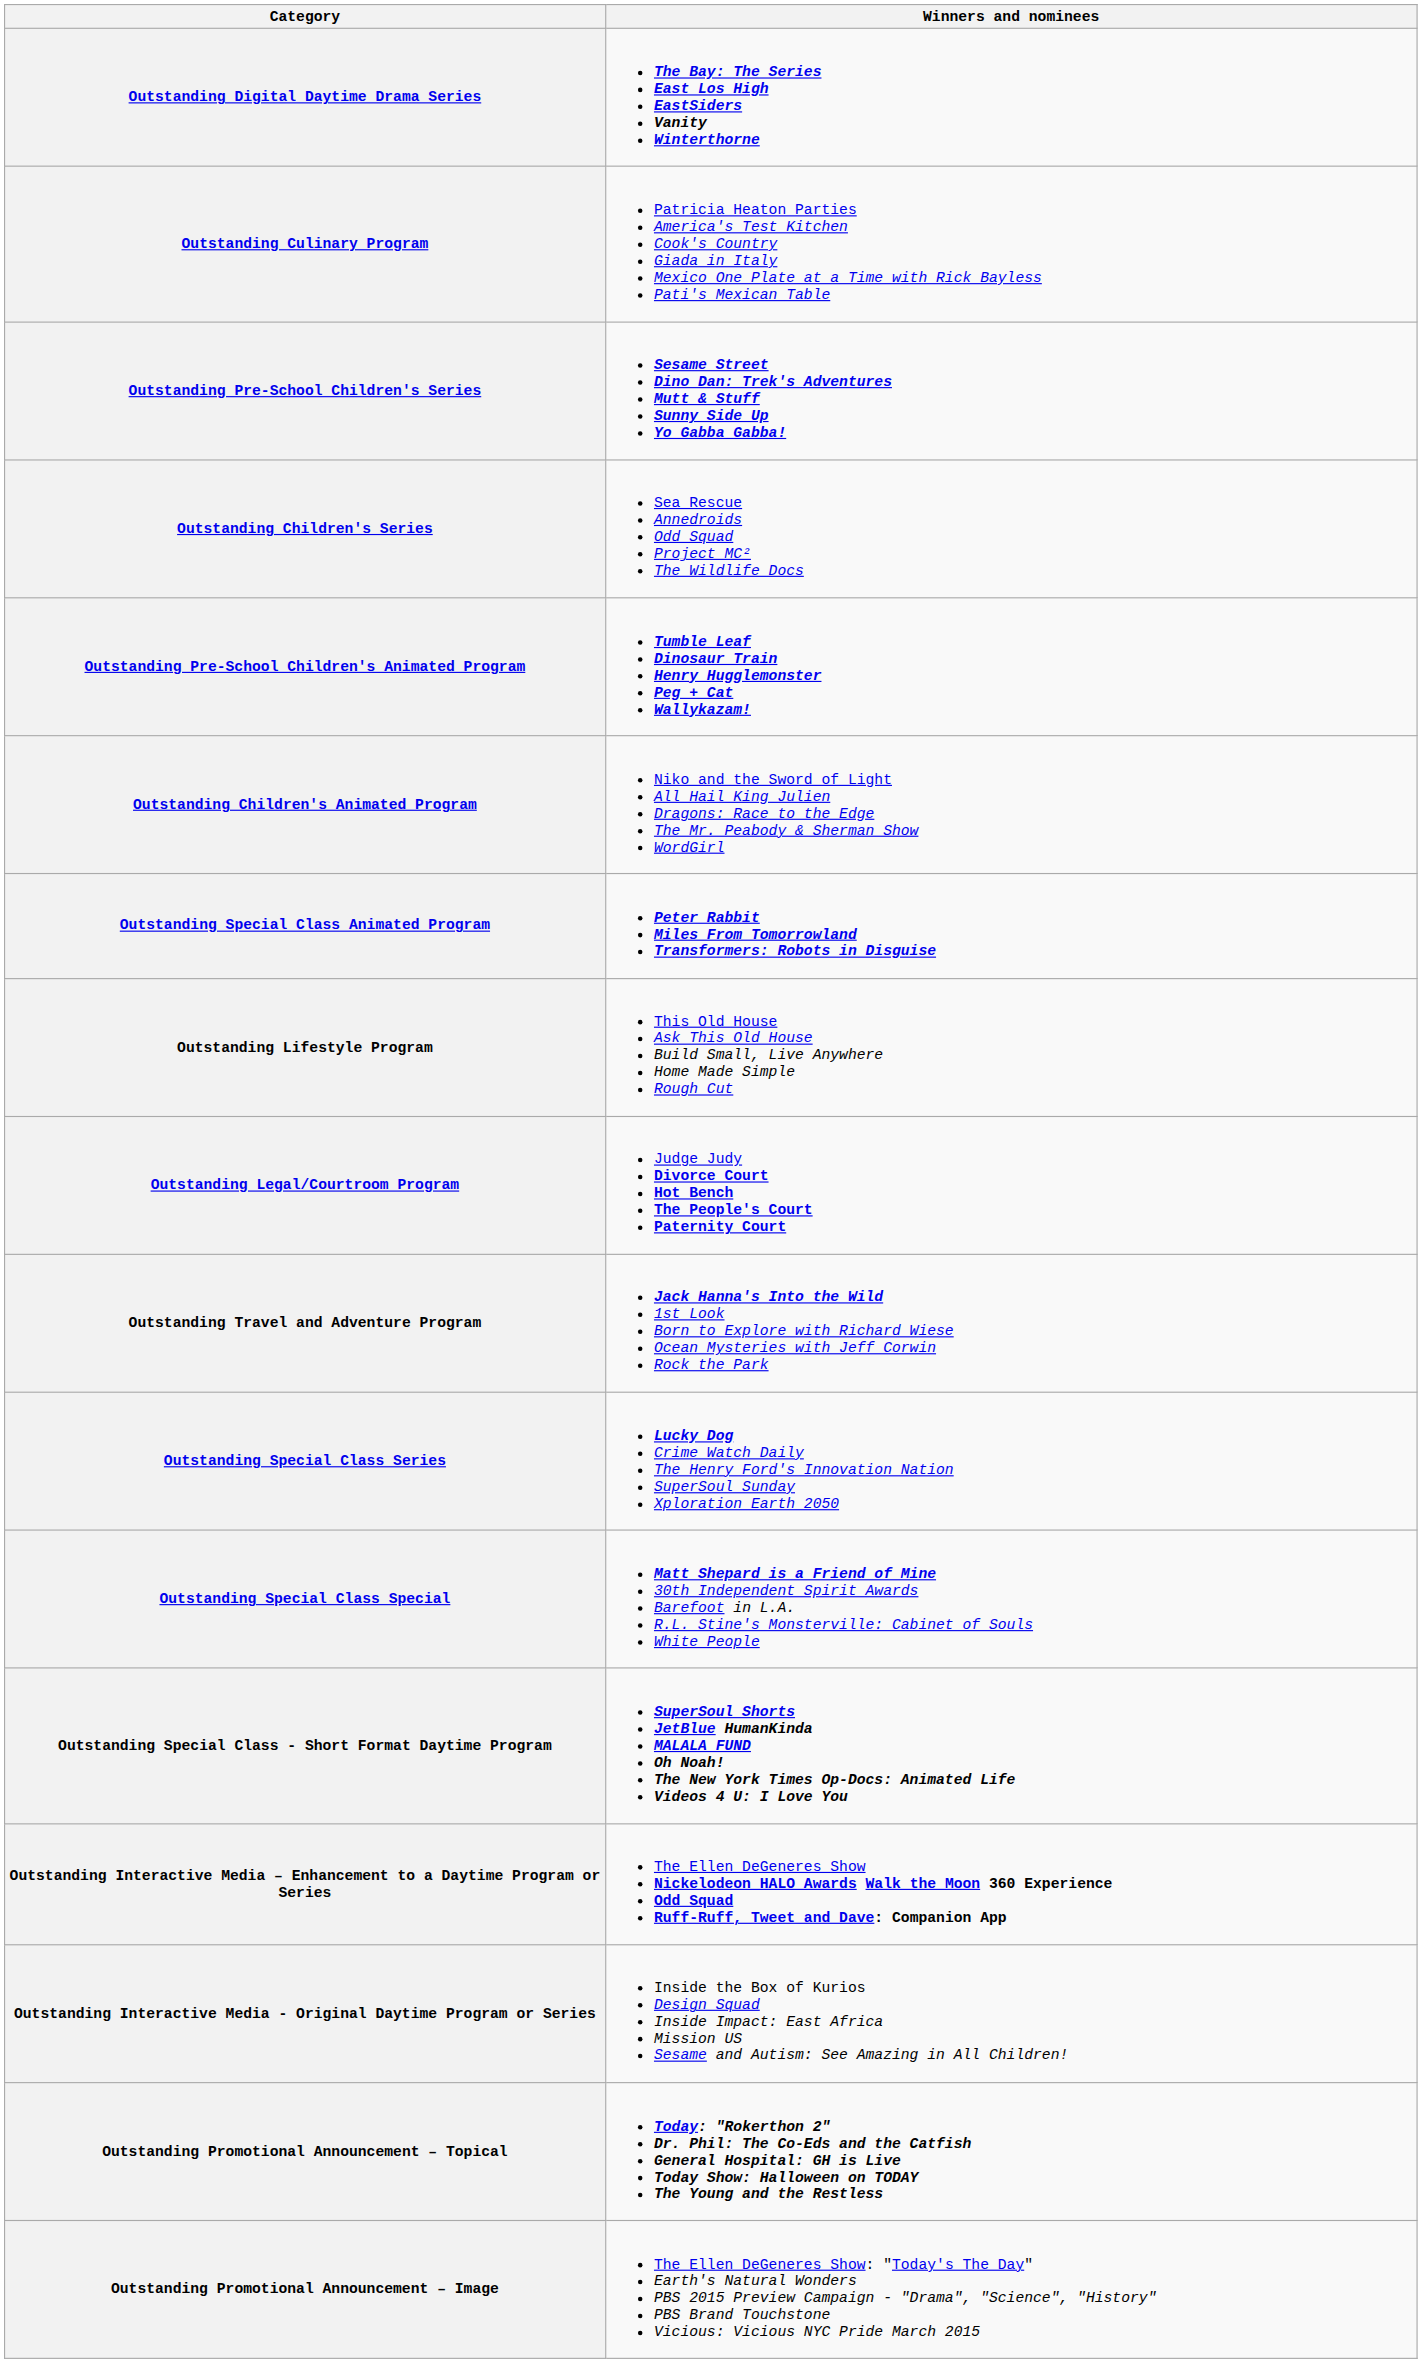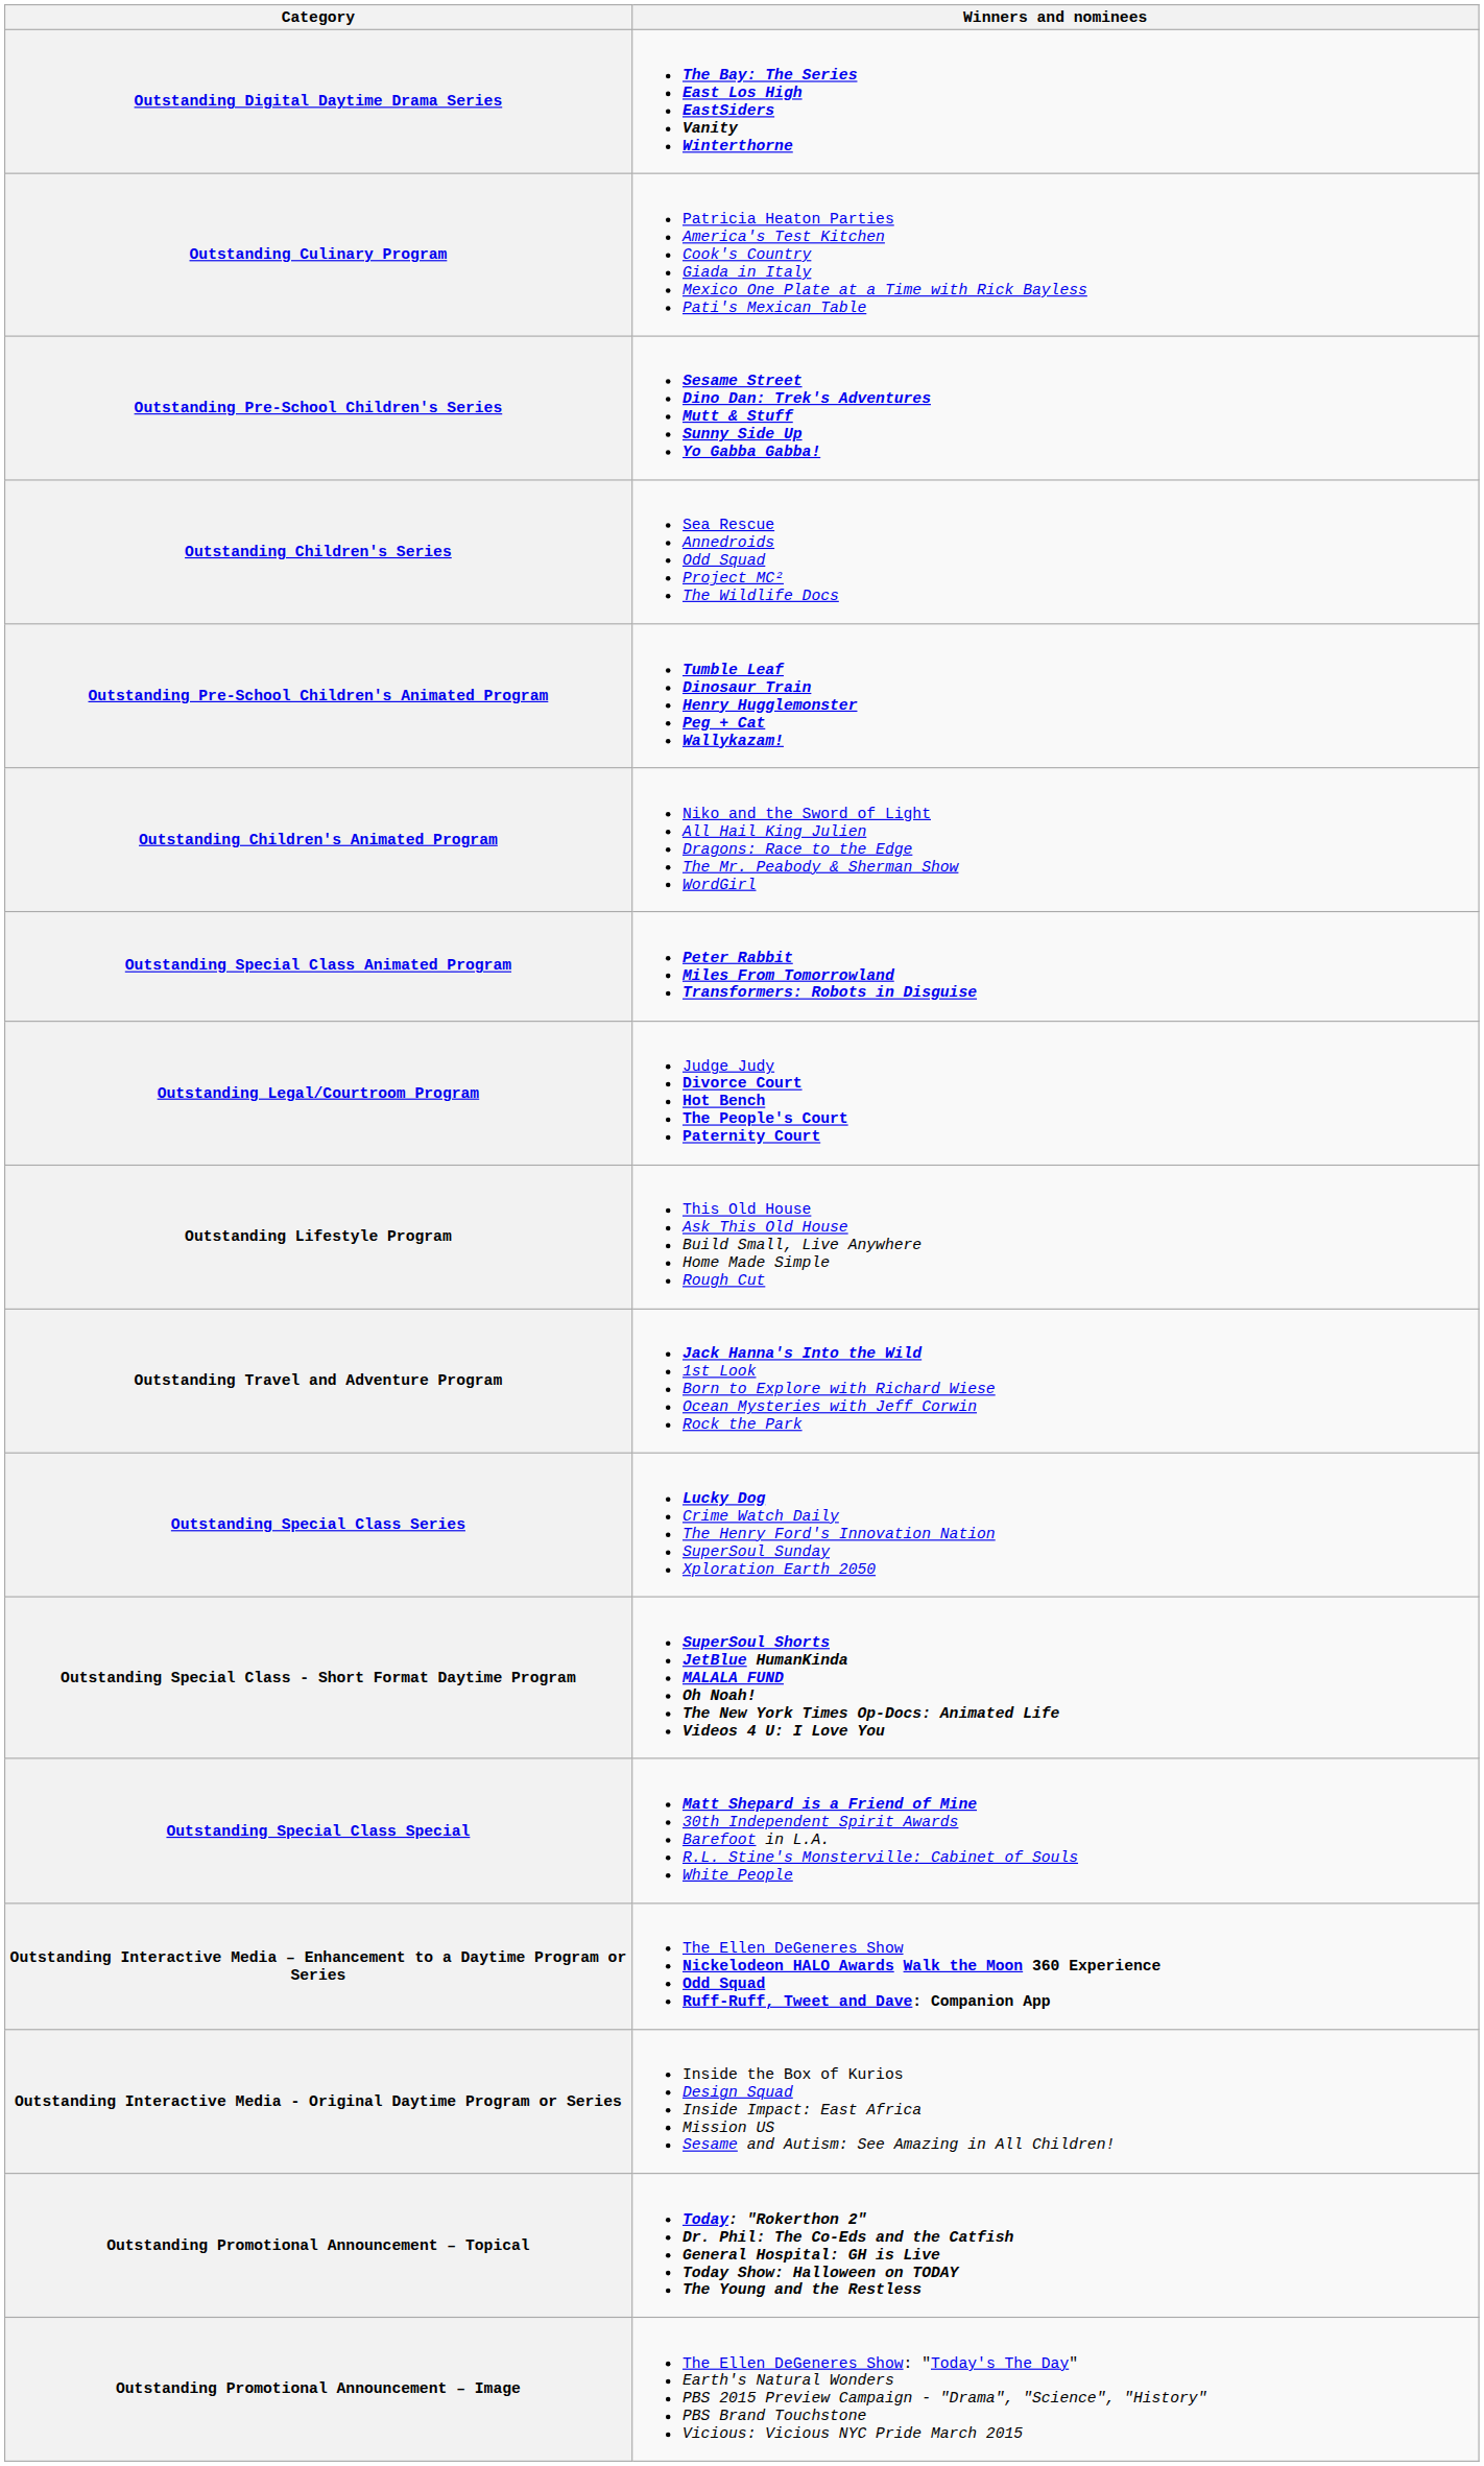 <table class="wikitable sortable">
 <tr>
 <th scope="col" width="37%">Category</th>
 <th scope="col" width="50%">Winners and nominees</th>
 </tr>
 <tr>
 <th scope="row"><a href='#'>Outstanding Digital Daytime Drama Series</a></th>
 <td><br><ul><li><strong><em><a href='#'>The Bay: The Series</a><em> <strong></li><li></em><a href='#'>East Los High</a><em> </li><li></em><a href='#'>EastSiders</a><em> </li><li></em>Vanity<em> </li><li></em><a href='#'>Winterthorne</a><em> </li></ul></td>
 </tr>
 <tr>
 <th scope="row"><a href='#'>Outstanding Culinary Program</a></th>
 <td><br><ul><li></em></strong><a href='#'>Patricia Heaton Parties</a></em> </strong></li><li><em><a href='#'>America's Test Kitchen </a></em> </li><li><em><a href='#'>Cook's Country</a></em> </li><li><em><a href='#'>Giada in Italy</a></em> </li><li><em><a href='#'>Mexico One Plate at a Time with Rick Bayless</a></em>  </li><li><em><a href='#'>Pati's Mexican Table</a></em>  </li></ul></td>
 </tr>
 <tr>
 <th scope="row"><a href='#'>Outstanding Pre-School Children's Series</a></th>
 <td><br><ul><li><strong><em><a href='#'>Sesame Street</a><em> <strong></li><li></em><a href='#'>Dino Dan: Trek's Adventures</a><em> </li><li></em><a href='#'>Mutt & Stuff</a><em> </li><li></em><a href='#'>Sunny Side Up</a><em> </li><li></em><a href='#'>Yo Gabba Gabba!</a><em> </li></ul></td>
 </tr>
 <tr>
 <th scope="row"><a href='#'>Outstanding Children's Series</a></th>
 <td><br><ul><li></em></strong><a href='#'>Sea Rescue</a></em> </strong></li><li><em><a href='#'>Annedroids</a></em> </li><li><em><a href='#'>Odd Squad</a></em> </li><li><em><a href='#'>Project MC²</a></em> </li><li><em><a href='#'>The Wildlife Docs</a></em> </li></ul></td>
 </tr>
 <tr>
 <th scope="row"><a href='#'>Outstanding Pre-School Children's Animated Program</a></th>
 <td><br><ul><li><strong><em><a href='#'>Tumble Leaf</a><em> <strong></li><li></em><a href='#'>Dinosaur Train</a><em> </li><li></em><a href='#'>Henry Hugglemonster</a><em> </li><li></em><a href='#'>Peg + Cat</a><em>  </li><li></em><a href='#'>Wallykazam!</a><em> </li></ul></td>
 </tr>
 <tr>
 <th scope="row"><a href='#'>Outstanding Children's Animated Program</a></th>
 <td><br><ul><li></em></strong><a href='#'>Niko and the Sword of Light</a></em> </strong></li><li><em><a href='#'>All Hail King Julien</a></em> </li><li><em><a href='#'>Dragons: Race to the Edge</a></em> </li><li><em><a href='#'>The Mr. Peabody & Sherman Show</a></em> </li><li><em><a href='#'>WordGirl</a></em> </li></ul></td>
 </tr>
 <tr>
 <th scope="row"><a href='#'>Outstanding Special Class Animated Program</a></th>
 <td><br><ul><li><strong><em><a href='#'>Peter Rabbit</a><em> <strong></li><li></em><a href='#'>Miles From Tomorrowland</a><em> </li><li></em><a href='#'>Transformers: Robots in Disguise</a><em> </li></ul></td>
 </tr>
 <tr>
+<th scope="row"><a href='#'>Outstanding Legal/Courtroom Program</a></th>
+<td><br><ul><li></em></strong><a href='#'>Judge Judy</a><strong><em></li><li></em><a href='#'>Divorce Court</a><em></li><li></em><a href='#'>Hot Bench</a><em></li><li></em><a href='#'>The People's Court</a><em></li><li></em><a href='#'>Paternity Court</a><em></li></ul></td>
+</tr>
+<tr>
 <th scope="row">Outstanding Lifestyle Program</th>
 <td><br><ul><li></em></strong><a href='#'>This Old House</a></em> </strong></li><li><em><a href='#'>Ask This Old House</a></em> </li><li><em>Build Small, Live Anywhere</em> </li><li><em>Home Made Simple</em> </li><li><em><a href='#'>Rough Cut</a></em> </li></ul></td>
-</tr>
-<tr>
-<th scope="row"><a href='#'>Outstanding Legal/Courtroom Program</a></th>
-<td><br><ul><li></em></strong><a href='#'>Judge Judy</a><strong><em></li><li></em><a href='#'>Divorce Court</a><em></li><li></em><a href='#'>Hot Bench</a><em></li><li></em><a href='#'>The People's Court</a><em></li><li></em><a href='#'>Paternity Court</a><em></li></ul></td>
 </tr>
 <tr>
 <th scope="row">Outstanding Travel and Adventure Program</th>
 <td><br><ul><li><strong><em><a href='#'>Jack Hanna's Into the Wild</a></em></strong></li><li><em><a href='#'>1st Look</a></em> </li><li><em><a href='#'>Born to Explore with Richard Wiese</a></em> </li><li><em><a href='#'>Ocean Mysteries with Jeff Corwin</a></em> </li><li><em><a href='#'>Rock the Park</a></em> </li></ul></td>
 </tr>
 <tr>
 <th scope="row"><a href='#'>Outstanding Special Class Series</a></th>
 <td><br><ul><li><strong><em><a href='#'>Lucky Dog</a></em></strong> </li><li><em><a href='#'>Crime Watch Daily</a></em> </li><li><em><a href='#'>The Henry Ford's Innovation Nation</a></em> </li><li><em><a href='#'>SuperSoul Sunday</a></em> </li><li><em><a href='#'>Xploration Earth 2050</a></em> </li></ul></td>
 </tr>
 <tr>
+<th scope="row">Outstanding Special Class - Short Format Daytime Program</th>
+<td><br><ul><li><strong><em><a href='#'>SuperSoul Shorts</a><em> <strong></li><li></em><a href='#'>JetBlue</a> HumanKinda <em> </li><li></em><a href='#'>MALALA FUND</a><em> </li><li></em>Oh Noah!<em> </li><li></em>The New York Times Op-Docs: Animated Life<em> </li><li></em>Videos 4 U: I Love You<em> </li></ul></td>
+</tr>
+<tr>
 <th scope="row"><a href='#'>Outstanding Special Class Special</a></th>
 <td><br><ul><li><strong><em><a href='#'>Matt Shepard is a Friend of Mine</a></em></strong> </li><li><em><a href='#'>30th Independent Spirit Awards</a></em> </li><li><em><a href='#'>Barefoot</a> in L.A.</em> </li><li><em><a href='#'>R.L. Stine's Monsterville: Cabinet of Souls</a></em> </li><li><em><a href='#'>White People</a></em> </li></ul></td>
-</tr>
-<tr>
-<th scope="row">Outstanding Special Class - Short Format Daytime Program</th>
-<td><br><ul><li><strong><em><a href='#'>SuperSoul Shorts</a><em> <strong></li><li></em><a href='#'>JetBlue</a> HumanKinda <em> </li><li></em><a href='#'>MALALA FUND</a><em> </li><li></em>Oh Noah!<em> </li><li></em>The New York Times Op-Docs: Animated Life<em> </li><li></em>Videos 4 U: I Love You<em> </li></ul></td>
 </tr>
 <tr>
 <th scope="row">Outstanding Interactive Media – Enhancement to a Daytime Program or Series</th>
 <td><br><ul><li></em></strong><a href='#'>The Ellen DeGeneres Show</a><strong><em></li><li></em><a href='#'>Nickelodeon HALO Awards</a> <a href='#'>Walk the Moon</a> 360 Experience<em> </li><li></em><a href='#'>Odd Squad</a><em> </li><li></em><a href='#'>Ruff-Ruff, Tweet and Dave</a>: Companion App<em> </li></ul></td>
 </tr>
 <tr>
 <th scope="row">Outstanding Interactive Media - Original Daytime Program or Series</th>
 <td><br><ul><li></em></strong>Inside the Box of Kurios</em> </strong></li><li><em><a href='#'>Design Squad</a></em> </li><li><em>Inside Impact: East Africa</em> </li><li><em>Mission US</em> </li><li><em><a href='#'>Sesame</a> and Autism: See Amazing in All Children!</em> </li></ul></td>
 </tr>
 <tr>
 <th scope="row">Outstanding Promotional Announcement – Topical</th>
 <td><br><ul><li><strong><em><a href='#'>Today</a><em>: "Rokerthon 2" <strong></li><li></em>Dr. Phil: The Co-Eds and the Catfish<em> </li><li></em>General Hospital: GH is Live<em> </li><li></em>Today Show: Halloween on TODAY<em> </li><li></em>The Young and the Restless<em></li></ul></td>
 </tr>
 <tr>
 <th scope="row">Outstanding Promotional Announcement – Image</th>
 <td><br><ul><li></em></strong><a href='#'>The Ellen DeGeneres Show</a></em>: "<a href='#'>Today's The Day</a>"</strong></li><li><em>Earth's Natural Wonders</em> </li><li><em>PBS 2015 Preview Campaign - "Drama", "Science", "History"</em> </li><li><em>PBS Brand Touchstone</em> </li><li><em>Vicious: Vicious NYC Pride March 2015</em> </li></ul></td>
 </tr>
 </table>
